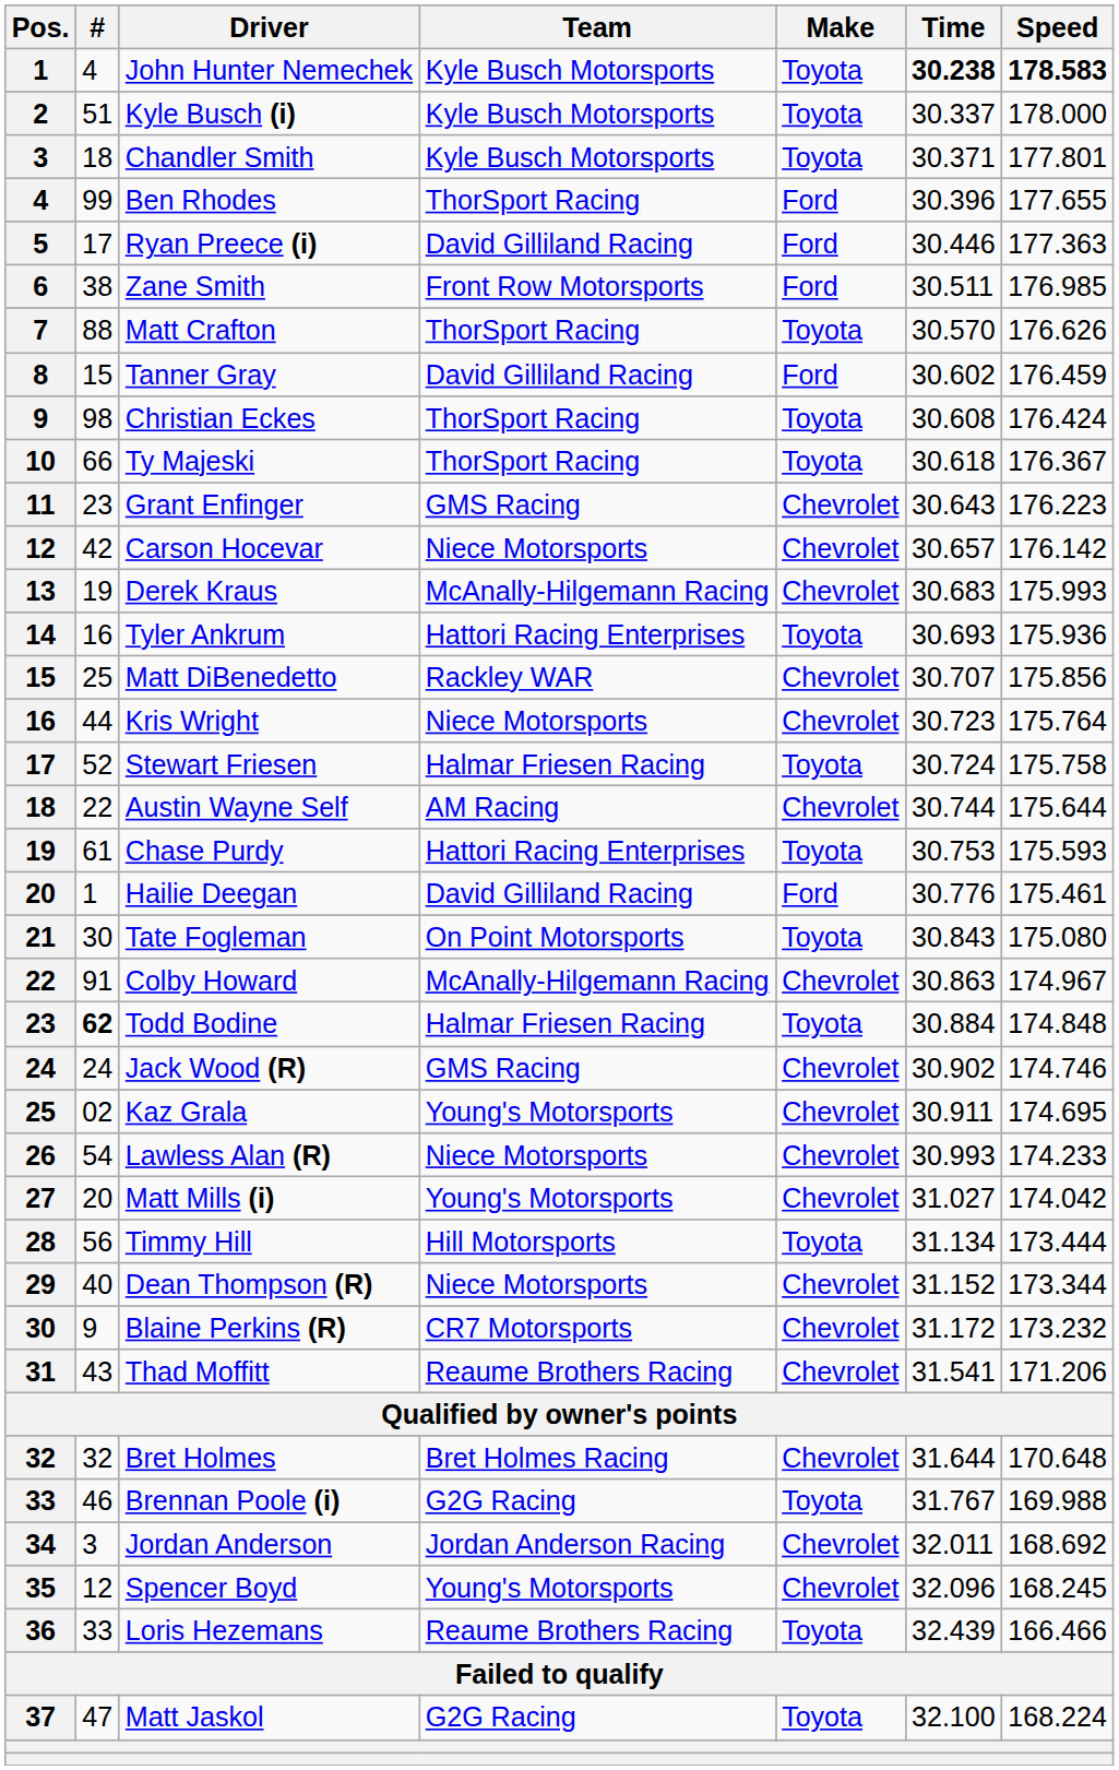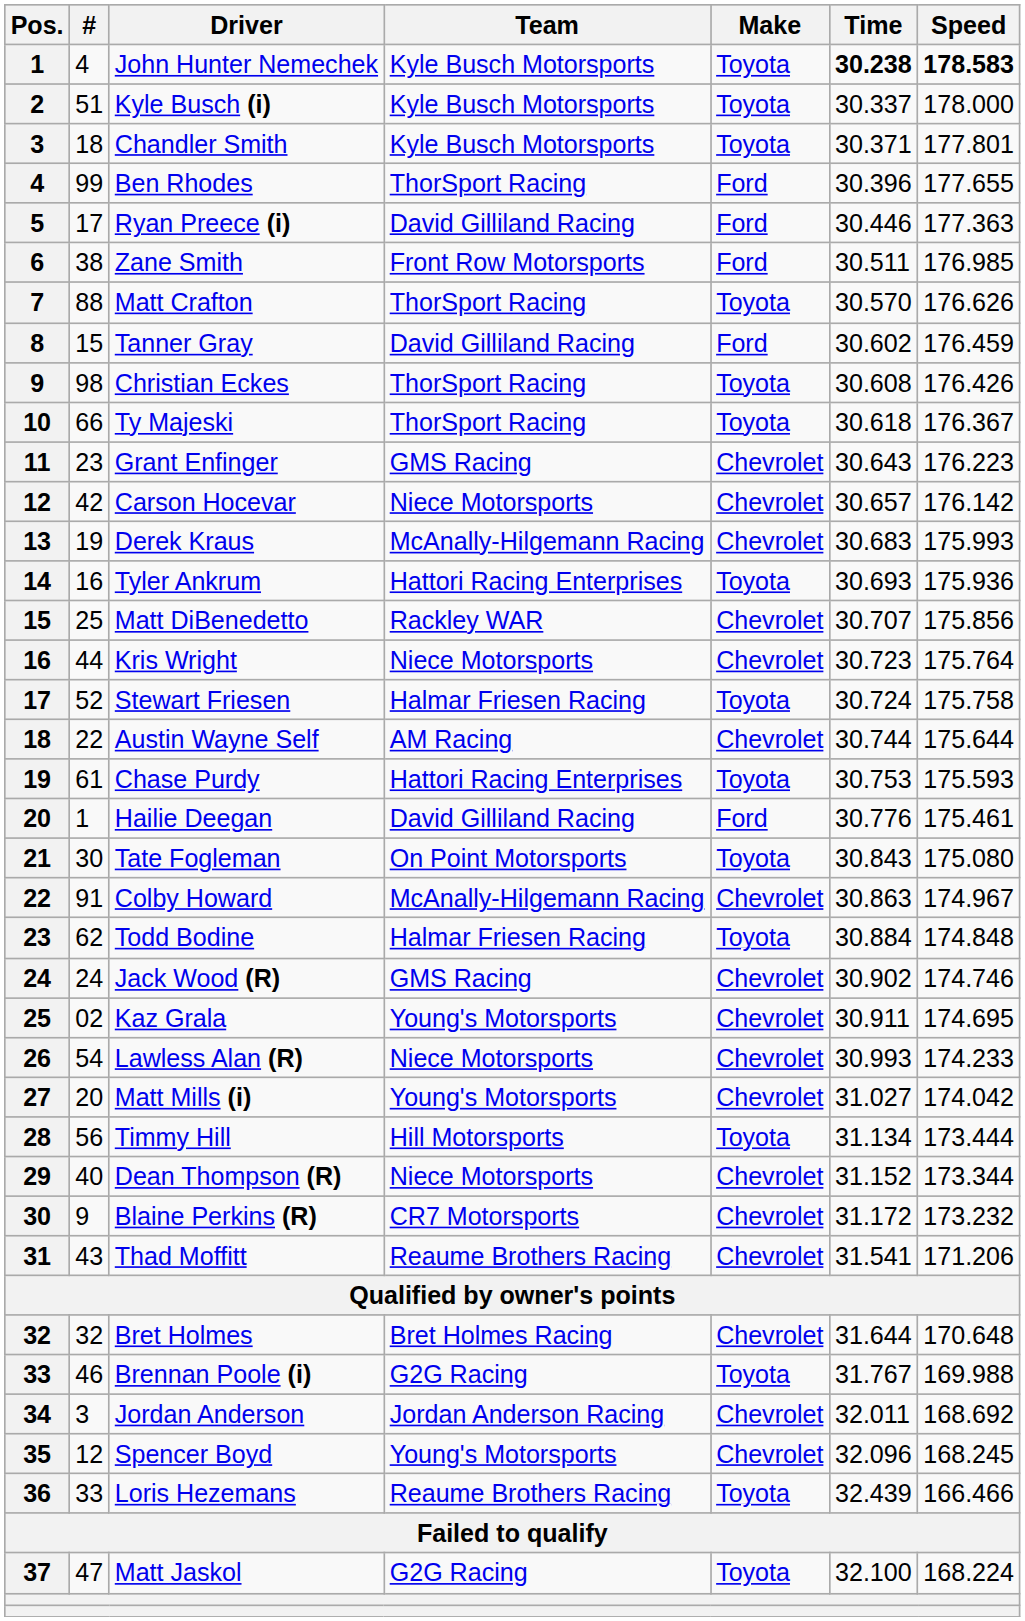 <table class="wikitable" style="font-size:95%">
 <tr>
 <th>Pos.</th>
 <th>#</th>
 <th>Driver</th>
 <th>Team</th>
 <th>Make</th>
 <th>Time</th>
 <th>Speed</th>
 </tr>
 <tr>
 <th>1</th>
 <td>4</td>
 <td><a href='#'>John Hunter Nemechek</a></td>
 <td><a href='#'>Kyle Busch Motorsports</a></td>
 <td><a href='#'>Toyota</a></td>
 <td><strong>30.238</strong></td>
 <td><strong>178.583</strong></td>
 </tr>
 <tr>
 <th>2</th>
 <td>51</td>
 <td><a href='#'>Kyle Busch</a> <strong>(i)</strong></td>
 <td><a href='#'>Kyle Busch Motorsports</a></td>
 <td><a href='#'>Toyota</a></td>
 <td>30.337</td>
 <td>178.000</td>
 </tr>
 <tr>
 <th>3</th>
 <td>18</td>
 <td><a href='#'>Chandler Smith</a></td>
 <td><a href='#'>Kyle Busch Motorsports</a></td>
 <td><a href='#'>Toyota</a></td>
 <td>30.371</td>
 <td>177.801</td>
 </tr>
 <tr>
 <th>4</th>
 <td>99</td>
 <td><a href='#'>Ben Rhodes</a></td>
 <td><a href='#'>ThorSport Racing</a></td>
 <td><a href='#'>Ford</a></td>
 <td>30.396</td>
 <td>177.655</td>
 </tr>
 <tr>
 <th>5</th>
 <td>17</td>
 <td><a href='#'>Ryan Preece</a> <strong>(i)</strong></td>
 <td><a href='#'>David Gilliland Racing</a></td>
 <td><a href='#'>Ford</a></td>
 <td>30.446</td>
 <td>177.363</td>
 </tr>
 <tr>
 <th>6</th>
 <td>38</td>
 <td><a href='#'>Zane Smith</a></td>
 <td><a href='#'>Front Row Motorsports</a></td>
 <td><a href='#'>Ford</a></td>
 <td>30.511</td>
 <td>176.985</td>
 </tr>
 <tr>
 <th>7</th>
 <td>88</td>
 <td><a href='#'>Matt Crafton</a></td>
 <td><a href='#'>ThorSport Racing</a></td>
 <td><a href='#'>Toyota</a></td>
 <td>30.570</td>
 <td>176.626</td>
 </tr>
 <tr>
 <th>8</th>
 <td>15</td>
 <td><a href='#'>Tanner Gray</a></td>
 <td><a href='#'>David Gilliland Racing</a></td>
 <td><a href='#'>Ford</a></td>
 <td>30.602</td>
 <td>176.459</td>
 </tr>
 <tr>
 <th>9</th>
 <td>98</td>
 <td><a href='#'>Christian Eckes</a></td>
 <td><a href='#'>ThorSport Racing</a></td>
 <td><a href='#'>Toyota</a></td>
 <td>30.608</td>
-<td>176.424</td>
+<td>176.426</td>
 </tr>
 <tr>
 <th>10</th>
 <td>66</td>
 <td><a href='#'>Ty Majeski</a></td>
 <td><a href='#'>ThorSport Racing</a></td>
 <td><a href='#'>Toyota</a></td>
 <td>30.618</td>
 <td>176.367</td>
 </tr>
 <tr>
 <th>11</th>
 <td>23</td>
 <td><a href='#'>Grant Enfinger</a></td>
 <td><a href='#'>GMS Racing</a></td>
 <td><a href='#'>Chevrolet</a></td>
 <td>30.643</td>
 <td>176.223</td>
 </tr>
 <tr>
 <th>12</th>
 <td>42</td>
 <td><a href='#'>Carson Hocevar</a></td>
 <td><a href='#'>Niece Motorsports</a></td>
 <td><a href='#'>Chevrolet</a></td>
 <td>30.657</td>
 <td>176.142</td>
 </tr>
 <tr>
 <th>13</th>
 <td>19</td>
 <td><a href='#'>Derek Kraus</a></td>
 <td><a href='#'>McAnally-Hilgemann Racing</a></td>
 <td><a href='#'>Chevrolet</a></td>
 <td>30.683</td>
 <td>175.993</td>
 </tr>
 <tr>
 <th>14</th>
 <td>16</td>
 <td><a href='#'>Tyler Ankrum</a></td>
 <td><a href='#'>Hattori Racing Enterprises</a></td>
 <td><a href='#'>Toyota</a></td>
 <td>30.693</td>
 <td>175.936</td>
 </tr>
 <tr>
 <th>15</th>
 <td>25</td>
 <td><a href='#'>Matt DiBenedetto</a></td>
 <td><a href='#'>Rackley WAR</a></td>
 <td><a href='#'>Chevrolet</a></td>
 <td>30.707</td>
 <td>175.856</td>
 </tr>
 <tr>
 <th>16</th>
 <td>44</td>
 <td><a href='#'>Kris Wright</a></td>
 <td><a href='#'>Niece Motorsports</a></td>
 <td><a href='#'>Chevrolet</a></td>
 <td>30.723</td>
 <td>175.764</td>
 </tr>
 <tr>
 <th>17</th>
 <td>52</td>
 <td><a href='#'>Stewart Friesen</a></td>
 <td><a href='#'>Halmar Friesen Racing</a></td>
 <td><a href='#'>Toyota</a></td>
 <td>30.724</td>
 <td>175.758</td>
 </tr>
 <tr>
 <th>18</th>
 <td>22</td>
 <td><a href='#'>Austin Wayne Self</a></td>
 <td><a href='#'>AM Racing</a></td>
 <td><a href='#'>Chevrolet</a></td>
 <td>30.744</td>
 <td>175.644</td>
 </tr>
 <tr>
 <th>19</th>
 <td>61</td>
 <td><a href='#'>Chase Purdy</a></td>
 <td><a href='#'>Hattori Racing Enterprises</a></td>
 <td><a href='#'>Toyota</a></td>
 <td>30.753</td>
 <td>175.593</td>
 </tr>
 <tr>
 <th>20</th>
 <td>1</td>
 <td><a href='#'>Hailie Deegan</a></td>
 <td><a href='#'>David Gilliland Racing</a></td>
 <td><a href='#'>Ford</a></td>
 <td>30.776</td>
 <td>175.461</td>
 </tr>
 <tr>
 <th>21</th>
 <td>30</td>
 <td><a href='#'>Tate Fogleman</a></td>
 <td><a href='#'>On Point Motorsports</a></td>
 <td><a href='#'>Toyota</a></td>
 <td>30.843</td>
 <td>175.080</td>
 </tr>
 <tr>
 <th>22</th>
 <td>91</td>
 <td><a href='#'>Colby Howard</a></td>
 <td><a href='#'>McAnally-Hilgemann Racing</a></td>
 <td><a href='#'>Chevrolet</a></td>
 <td>30.863</td>
 <td>174.967</td>
 </tr>
 <tr>
 <th>23</th>
-<td><strong>62</strong></td>
+<td>62</td>
 <td><a href='#'>Todd Bodine</a></td>
 <td><a href='#'>Halmar Friesen Racing</a></td>
 <td><a href='#'>Toyota</a></td>
 <td>30.884</td>
 <td>174.848</td>
 </tr>
 <tr>
 <th>24</th>
 <td>24</td>
 <td><a href='#'>Jack Wood</a> <strong>(R)</strong></td>
 <td><a href='#'>GMS Racing</a></td>
 <td><a href='#'>Chevrolet</a></td>
 <td>30.902</td>
 <td>174.746</td>
 </tr>
 <tr>
 <th>25</th>
 <td>02</td>
 <td><a href='#'>Kaz Grala</a></td>
 <td><a href='#'>Young's Motorsports</a></td>
 <td><a href='#'>Chevrolet</a></td>
 <td>30.911</td>
 <td>174.695</td>
 </tr>
 <tr>
 <th>26</th>
 <td>54</td>
 <td><a href='#'>Lawless Alan</a> <strong>(R)</strong></td>
 <td><a href='#'>Niece Motorsports</a></td>
 <td><a href='#'>Chevrolet</a></td>
 <td>30.993</td>
 <td>174.233</td>
 </tr>
 <tr>
 <th>27</th>
 <td>20</td>
 <td><a href='#'>Matt Mills</a> <strong>(i)</strong></td>
 <td><a href='#'>Young's Motorsports</a></td>
 <td><a href='#'>Chevrolet</a></td>
 <td>31.027</td>
 <td>174.042</td>
 </tr>
 <tr>
 <th>28</th>
 <td>56</td>
 <td><a href='#'>Timmy Hill</a></td>
 <td><a href='#'>Hill Motorsports</a></td>
 <td><a href='#'>Toyota</a></td>
 <td>31.134</td>
 <td>173.444</td>
 </tr>
 <tr>
 <th>29</th>
 <td>40</td>
 <td><a href='#'>Dean Thompson</a> <strong>(R)</strong></td>
 <td><a href='#'>Niece Motorsports</a></td>
 <td><a href='#'>Chevrolet</a></td>
 <td>31.152</td>
 <td>173.344</td>
 </tr>
 <tr>
 <th>30</th>
 <td>9</td>
 <td><a href='#'>Blaine Perkins</a> <strong>(R)</strong></td>
 <td><a href='#'>CR7 Motorsports</a></td>
 <td><a href='#'>Chevrolet</a></td>
 <td>31.172</td>
 <td>173.232</td>
 </tr>
 <tr>
 <th>31</th>
 <td>43</td>
 <td><a href='#'>Thad Moffitt</a></td>
 <td><a href='#'>Reaume Brothers Racing</a></td>
 <td><a href='#'>Chevrolet</a></td>
 <td>31.541</td>
 <td>171.206</td>
 </tr>
 <tr>
 <th colspan="7">Qualified by owner's points</th>
 </tr>
 <tr>
 <th>32</th>
 <td>32</td>
 <td><a href='#'>Bret Holmes</a></td>
 <td><a href='#'>Bret Holmes Racing</a></td>
 <td><a href='#'>Chevrolet</a></td>
 <td>31.644</td>
 <td>170.648</td>
 </tr>
 <tr>
 <th>33</th>
 <td>46</td>
 <td><a href='#'>Brennan Poole</a> <strong>(i)</strong></td>
 <td><a href='#'>G2G Racing</a></td>
 <td><a href='#'>Toyota</a></td>
 <td>31.767</td>
 <td>169.988</td>
 </tr>
 <tr>
 <th>34</th>
 <td>3</td>
 <td><a href='#'>Jordan Anderson</a></td>
 <td><a href='#'>Jordan Anderson Racing</a></td>
 <td><a href='#'>Chevrolet</a></td>
 <td>32.011</td>
 <td>168.692</td>
 </tr>
 <tr>
 <th>35</th>
 <td>12</td>
 <td><a href='#'>Spencer Boyd</a></td>
 <td><a href='#'>Young's Motorsports</a></td>
 <td><a href='#'>Chevrolet</a></td>
 <td>32.096</td>
 <td>168.245</td>
 </tr>
 <tr>
 <th>36</th>
 <td>33</td>
 <td><a href='#'>Loris Hezemans</a></td>
 <td><a href='#'>Reaume Brothers Racing</a></td>
 <td><a href='#'>Toyota</a></td>
 <td>32.439</td>
 <td>166.466</td>
 </tr>
 <tr>
 <th colspan="7">Failed to qualify</th>
 </tr>
 <tr>
 <th>37</th>
 <td>47</td>
 <td><a href='#'>Matt Jaskol</a></td>
 <td><a href='#'>G2G Racing</a></td>
 <td><a href='#'>Toyota</a></td>
 <td>32.100</td>
 <td>168.224</td>
 </tr>
 <tr>
 <th colspan="7"></th>
 </tr>
 <tr>
 <th colspan="7"></th>
 </tr>
 </table>
